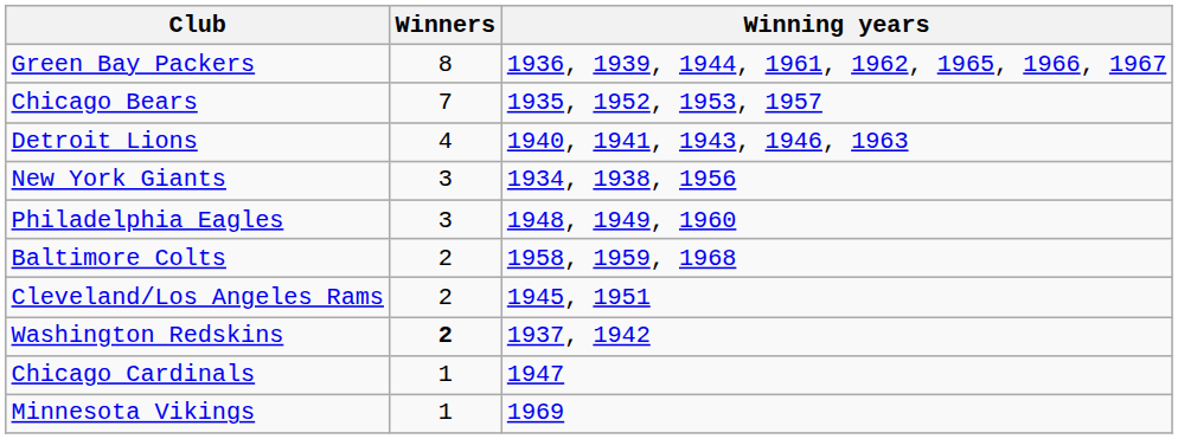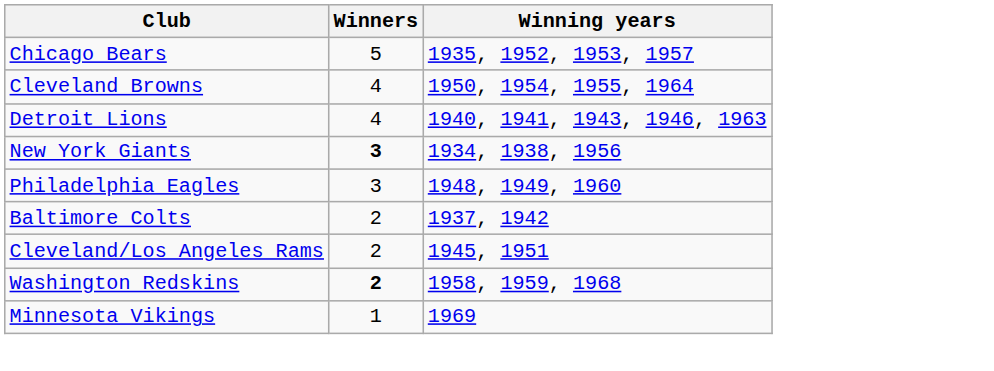 <table class="plainrowheaders sortable wikitable">
 <tr>
 <th scope="col">Club</th>
 <th scope="col">Winners</th>
 <th scope="col">Winning years</th>
 </tr>
 <tr>
-<td><a href='#'>Green Bay Packers</a></td>
-<td align=center>8</td>
-<td><a href='#'>1936</a>, <a href='#'>1939</a>, <a href='#'>1944</a>, <a href='#'>1961</a>, <a href='#'>1962</a>, <a href='#'>1965</a>, <a href='#'>1966</a>, <a href='#'>1967</a></td>
+<td><a href='#'>Chicago Bears</a></td>
+<td align=center>5</td>
+<td><a href='#'>1935</a>, <a href='#'>1952</a>, <a href='#'>1953</a>, <a href='#'>1957</a></td>
 </tr>
 <tr>
-<td><a href='#'>Chicago Bears</a></td>
-<td align=center>7</td>
-<td><a href='#'>1935</a>, <a href='#'>1952</a>, <a href='#'>1953</a>, <a href='#'>1957</a></td>
+<td><a href='#'>Cleveland Browns</a></td>
+<td align=center>4</td>
+<td><a href='#'>1950</a>, <a href='#'>1954</a>, <a href='#'>1955</a>, <a href='#'>1964</a></td>
 </tr>
 <tr>
 <td><a href='#'>Detroit Lions</a></td>
 <td align=center>4</td>
 <td><a href='#'>1940</a>, <a href='#'>1941</a>, <a href='#'>1943</a>, <a href='#'>1946</a>, <a href='#'>1963</a></td>
 </tr>
 <tr>
 <td><a href='#'>New York Giants</a></td>
-<td align=center>3</td>
+<td align=center><strong>3</strong></td>
 <td><a href='#'>1934</a>, <a href='#'>1938</a>, <a href='#'>1956</a></td>
 </tr>
 <tr>
 <td><a href='#'>Philadelphia Eagles</a></td>
 <td align=center>3</td>
 <td><a href='#'>1948</a>, <a href='#'>1949</a>, <a href='#'>1960</a></td>
 </tr>
 <tr>
 <td><a href='#'>Baltimore Colts</a></td>
 <td align=center>2</td>
-<td><a href='#'>1958</a>, <a href='#'>1959</a>, <a href='#'>1968</a></td>
+<td><a href='#'>1937</a>, <a href='#'>1942</a></td>
 </tr>
 <tr>
 <td><a href='#'>Cleveland/Los Angeles Rams</a></td>
 <td align=center>2</td>
 <td><a href='#'>1945</a>, <a href='#'>1951</a></td>
 </tr>
 <tr>
 <td><a href='#'>Washington Redskins</a></td>
 <td align=center><strong>2</strong></td>
-<td><a href='#'>1937</a>, <a href='#'>1942</a></td>
-</tr>
-<tr>
-<td><a href='#'>Chicago Cardinals</a></td>
-<td align=center>1</td>
-<td><a href='#'>1947</a></td>
+<td><a href='#'>1958</a>, <a href='#'>1959</a>, <a href='#'>1968</a></td>
 </tr>
 <tr>
 <td><a href='#'>Minnesota Vikings</a></td>
 <td align=center>1</td>
 <td><a href='#'>1969</a></td>
 </tr>
 </table>
